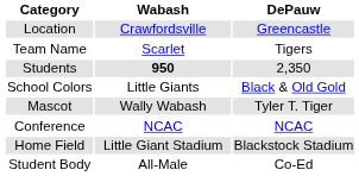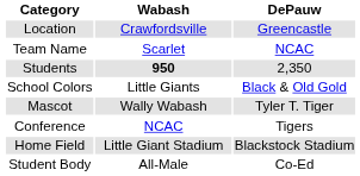 <table id="toc" style="float:right; margin-left: 1em; margin-bottom: 1em; text-align: center">
 <tr>
 <th>Category</th>
 <th>Wabash</th>
 <th>DePauw</th>
 </tr>
 <tr style="background: #e3e3e3;">
 <td>Location</td>
 <td><a href='#'>Crawfordsville</a></td>
 <td><a href='#'>Greencastle</a></td>
 </tr>
 <tr>
 </tr>
 <tr>
 <td>Team Name</td>
 <td><a href='#'>Scarlet</a></td>
-<td>Tigers</td>
+<td><a href='#'>NCAC</a></td>
 </tr>
 <tr style="background: #e3e3e3;">
 <td>Students</td>
 <td><strong>950</strong></td>
 <td>2,350</td>
 </tr>
 <tr>
 <td>School Colors</td>
 <td>Little Giants</td>
 <td><a href='#'>Black</a> & <a href='#'>Old Gold</a></td>
 </tr>
 <tr style="background: #e3e3e3;">
 <td>Mascot</td>
 <td>Wally Wabash</td>
 <td>Tyler T. Tiger</td>
 </tr>
 <tr>
 </tr>
 <tr>
 <td>Conference</td>
 <td><a href='#'>NCAC</a></td>
-<td><a href='#'>NCAC</a></td>
+<td>Tigers</td>
 </tr>
 <tr style="background: #e3e3e3;">
 <td>Home Field</td>
 <td>  Little Giant Stadium  </td>
 <td>Blackstock Stadium</td>
 </tr>
 <tr>
 <td>Student Body</td>
 <td>All-Male</td>
 <td>Co-Ed</td>
 <td></td>
 </tr>
 </table>
